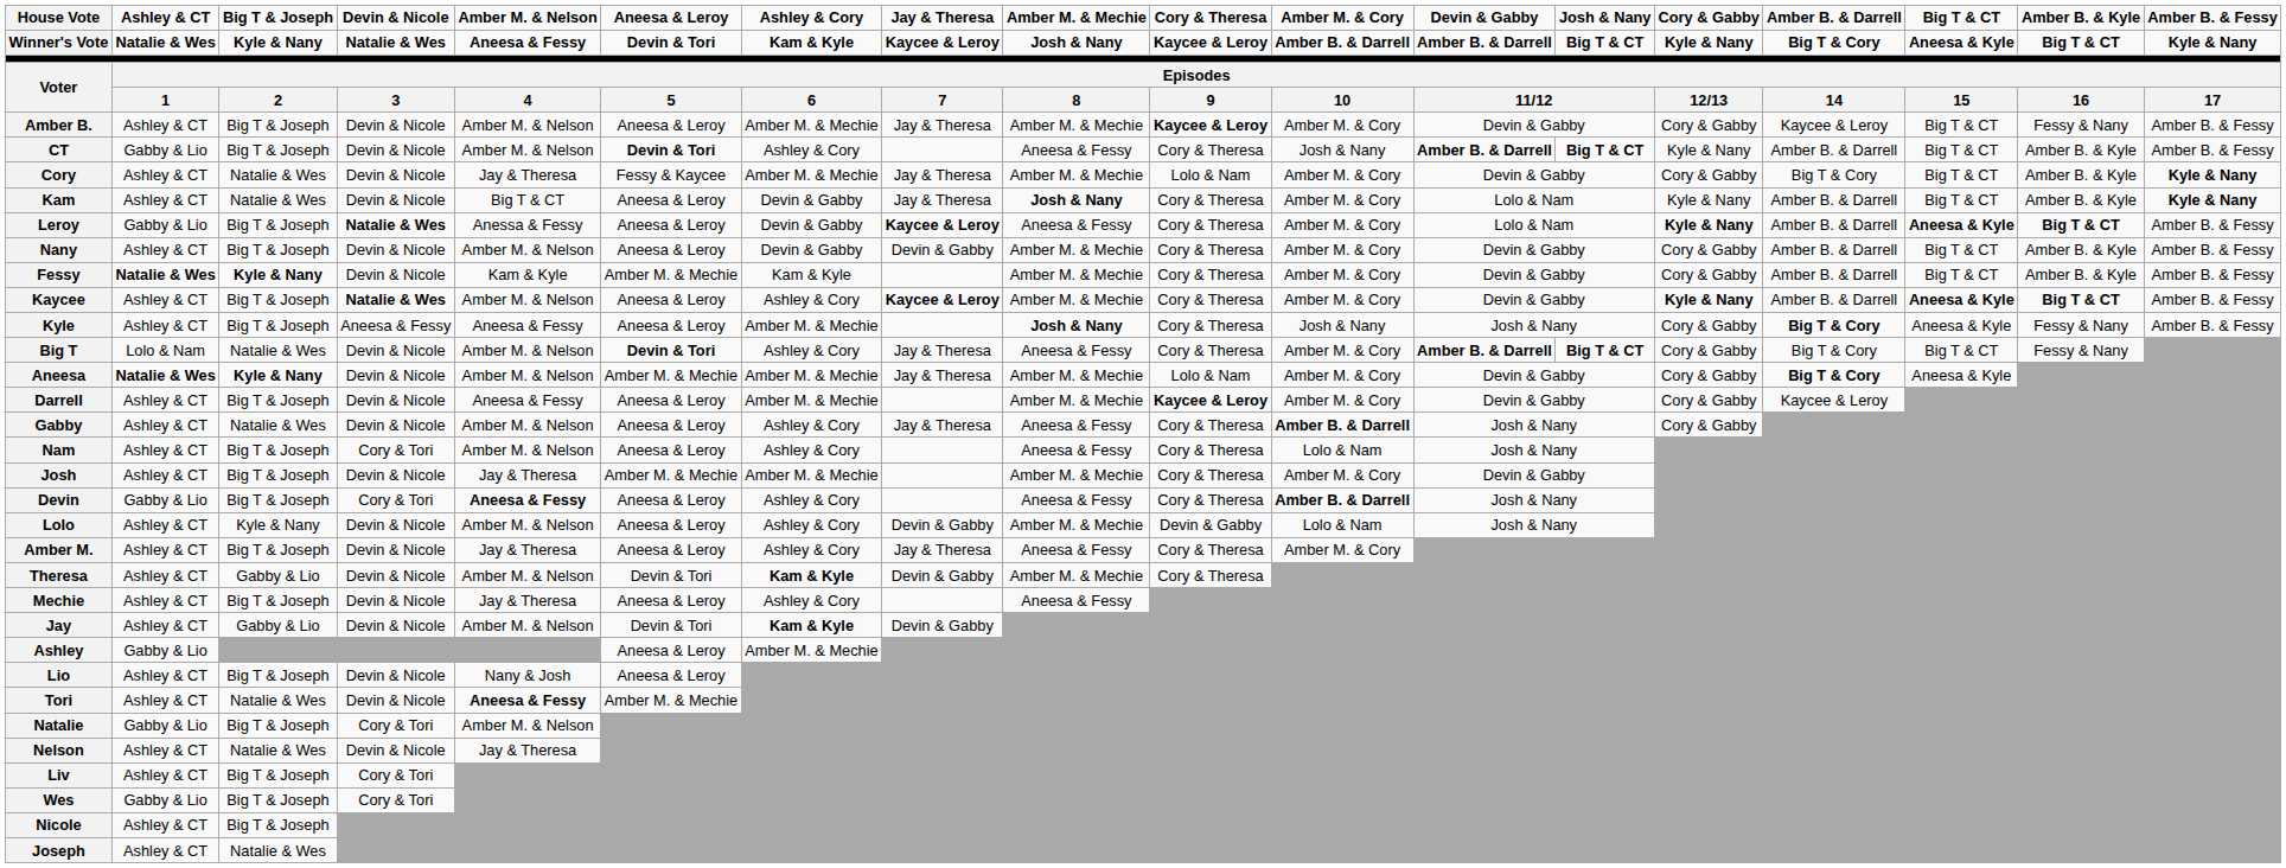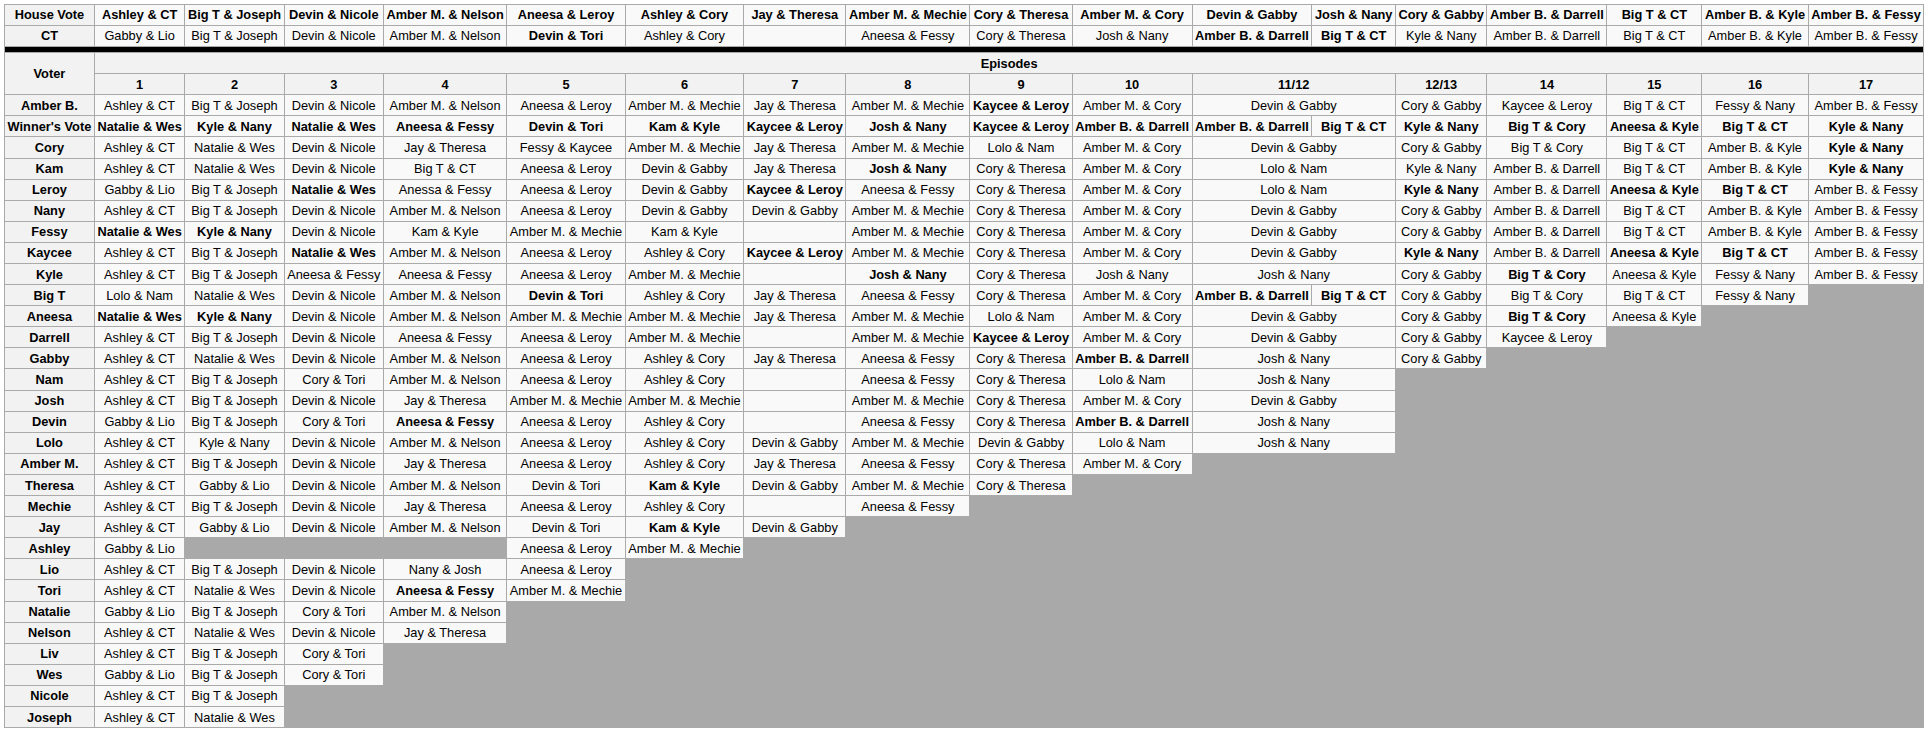 <table class="wikitable" style="text-align:center; font-size:80%; white-space:nowrap;">
 <tr>
 <th>House Vote</th>
 <td><strong>Ashley & CT</strong><br></td>
 <td><strong>Big T & Joseph</strong><br></td>
 <td><strong>Devin & Nicole</strong><br></td>
 <td><strong>Amber M. & Nelson</strong> <br></td>
 <td><strong>Aneesa & Leroy</strong> <br></td>
 <td><strong>Ashley & Cory</strong> <br></td>
 <td><strong>Jay & Theresa</strong> <br></td>
 <td><strong>Amber M. & Mechie</strong><br></td>
 <td><strong>Cory & Theresa</strong><br></td>
 <td><strong>Amber M. & Cory</strong><br></td>
 <td><strong>Devin & Gabby</strong><br></td>
 <td><strong>Josh & Nany</strong><br></td>
 <td><strong>Cory & Gabby</strong><br></td>
 <td><strong>Amber B. & Darrell</strong><br></td>
 <td><strong>Big T & CT</strong><br></td>
 <td><strong>Amber B. & Kyle</strong><br></td>
 <td><strong>Amber B. & Fessy</strong><br></td>
 </tr>
 <tr>
-<th>Winner's Vote</th>
-<td><strong>Natalie & Wes</strong><br></td>
-<td><strong>Kyle & Nany</strong><br></td>
-<td><strong>Natalie & Wes</strong><br></td>
-<td><strong>Aneesa & Fessy</strong><br></td>
-<td><strong>Devin & Tori</strong><br></td>
-<td><strong>Kam & Kyle</strong><br></td>
-<td><strong>Kaycee & Leroy</strong><br></td>
-<td><strong>Josh & Nany</strong><br></td>
-<td><strong>Kaycee & Leroy</strong><br></td>
-<td><strong>Amber B. & Darrell</strong><br></td>
-<td><strong>Amber B. & Darrell</strong><br></td>
-<td><strong>Big T & CT</strong><br></td>
-<td><strong>Kyle & Nany</strong><br></td>
-<td><strong>Big T & Cory</strong><br></td>
-<td><strong>Aneesa & Kyle</strong><br></td>
-<td><strong>Big T & CT</strong><br></td>
-<td><strong>Kyle & Nany</strong><br></td>
+<th>CT</th>
+<td>Gabby & Lio</td>
+<td>Big T & Joseph</td>
+<td>Devin & Nicole</td>
+<td>Amber M. & Nelson</td>
+<td><strong>Devin & Tori</strong></td>
+<td>Ashley & Cory</td>
+<td></td>
+<td>Aneesa & Fessy</td>
+<td>Cory & Theresa</td>
+<td>Josh & Nany</td>
+<td><strong>Amber B. & Darrell</strong></td>
+<td><strong>Big T & CT</strong></td>
+<td>Kyle & Nany</td>
+<td>Amber B. & Darrell</td>
+<td>Big T & CT</td>
+<td>Amber B. & Kyle</td>
+<td>Amber B. & Fessy</td>
 </tr>
 <tr>
 <th colspan="18" style="background:black"></th>
 </tr>
 <tr>
 <th rowspan=2>Voter</th>
 <th colspan="17">Episodes</th>
 </tr>
 <tr>
 <th>1</th>
 <th>2</th>
 <th>3</th>
 <th>4</th>
 <th>5</th>
 <th>6</th>
 <th>7</th>
 <th>8</th>
 <th>9</th>
 <th>10</th>
 <th colspan=2>11/12</th>
 <th>12/13</th>
 <th>14</th>
 <th>15</th>
 <th>16</th>
 <th>17</th>
 </tr>
 <tr>
 <th>Amber B.</th>
 <td>Ashley & CT</td>
 <td>Big T & Joseph</td>
 <td>Devin & Nicole</td>
 <td>Amber M. & Nelson</td>
 <td>Aneesa & Leroy</td>
 <td>Amber M. & Mechie</td>
 <td>Jay & Theresa</td>
 <td>Amber M. & Mechie</td>
 <td><strong>Kaycee & Leroy</strong></td>
 <td>Amber M. & Cory</td>
 <td colspan=2>Devin & Gabby</td>
 <td>Cory & Gabby</td>
 <td>Kaycee & Leroy</td>
 <td>Big T & CT</td>
 <td>Fessy & Nany</td>
 <td>Amber B. & Fessy</td>
 </tr>
 <tr>
-<th>CT</th>
-<td>Gabby & Lio</td>
-<td>Big T & Joseph</td>
-<td>Devin & Nicole</td>
-<td>Amber M. & Nelson</td>
-<td><strong>Devin & Tori</strong></td>
-<td>Ashley & Cory</td>
-<td></td>
-<td>Aneesa & Fessy</td>
-<td>Cory & Theresa</td>
-<td>Josh & Nany</td>
-<td><strong>Amber B. & Darrell</strong></td>
-<td><strong>Big T & CT</strong></td>
-<td>Kyle & Nany</td>
-<td>Amber B. & Darrell</td>
-<td>Big T & CT</td>
-<td>Amber B. & Kyle</td>
-<td>Amber B. & Fessy</td>
+<th>Winner's Vote</th>
+<td><strong>Natalie & Wes</strong><br></td>
+<td><strong>Kyle & Nany</strong><br></td>
+<td><strong>Natalie & Wes</strong><br></td>
+<td><strong>Aneesa & Fessy</strong><br></td>
+<td><strong>Devin & Tori</strong><br></td>
+<td><strong>Kam & Kyle</strong><br></td>
+<td><strong>Kaycee & Leroy</strong><br></td>
+<td><strong>Josh & Nany</strong><br></td>
+<td><strong>Kaycee & Leroy</strong><br></td>
+<td><strong>Amber B. & Darrell</strong><br></td>
+<td><strong>Amber B. & Darrell</strong><br></td>
+<td><strong>Big T & CT</strong><br></td>
+<td><strong>Kyle & Nany</strong><br></td>
+<td><strong>Big T & Cory</strong><br></td>
+<td><strong>Aneesa & Kyle</strong><br></td>
+<td><strong>Big T & CT</strong><br></td>
+<td><strong>Kyle & Nany</strong><br></td>
 </tr>
 <tr>
 <th>Cory</th>
 <td>Ashley & CT</td>
 <td>Natalie & Wes</td>
 <td>Devin & Nicole</td>
 <td>Jay & Theresa</td>
 <td>Fessy & Kaycee</td>
 <td>Amber M. & Mechie</td>
 <td>Jay & Theresa</td>
 <td>Amber M. & Mechie</td>
 <td>Lolo & Nam</td>
 <td>Amber M. & Cory</td>
 <td colspan=2>Devin & Gabby</td>
 <td>Cory & Gabby</td>
 <td>Big T & Cory</td>
 <td>Big T & CT</td>
 <td>Amber B. & Kyle</td>
 <td><strong>Kyle & Nany</strong></td>
 </tr>
 <tr>
 <th>Kam</th>
 <td>Ashley & CT</td>
 <td>Natalie & Wes</td>
 <td>Devin & Nicole</td>
 <td>Big T & CT</td>
 <td>Aneesa & Leroy</td>
 <td>Devin & Gabby</td>
 <td>Jay & Theresa</td>
 <td><strong>Josh & Nany</strong></td>
 <td>Cory & Theresa</td>
 <td>Amber M. & Cory</td>
 <td colspan="2">Lolo & Nam</td>
 <td>Kyle & Nany</td>
 <td>Amber B. & Darrell</td>
 <td>Big T & CT</td>
 <td>Amber B. & Kyle</td>
 <td><strong>Kyle & Nany</strong></td>
 </tr>
 <tr>
 <th>Leroy</th>
 <td>Gabby & Lio</td>
 <td>Big T & Joseph</td>
 <td><strong>Natalie & Wes</strong></td>
 <td>Anessa & Fessy</td>
 <td>Aneesa & Leroy</td>
 <td>Devin & Gabby</td>
 <td><strong>Kaycee & Leroy</strong></td>
 <td>Aneesa & Fessy</td>
 <td>Cory & Theresa</td>
 <td>Amber M. & Cory</td>
 <td colspan="2">Lolo & Nam</td>
 <td><strong>Kyle & Nany</strong></td>
 <td>Amber B. & Darrell</td>
 <td><strong>Aneesa & Kyle</strong></td>
 <td><strong>Big T & CT</strong></td>
 <td>Amber B. & Fessy</td>
 </tr>
 <tr>
 <th>Nany</th>
 <td>Ashley & CT</td>
 <td>Big T & Joseph</td>
 <td>Devin & Nicole</td>
 <td>Amber M. & Nelson</td>
 <td>Aneesa & Leroy</td>
 <td>Devin & Gabby</td>
 <td>Devin & Gabby</td>
 <td>Amber M. & Mechie</td>
 <td>Cory & Theresa</td>
 <td>Amber M. & Cory</td>
 <td colspan="2">Devin & Gabby</td>
 <td>Cory & Gabby</td>
 <td>Amber B. & Darrell</td>
 <td>Big T & CT</td>
 <td>Amber B. & Kyle</td>
 <td>Amber B. & Fessy</td>
 </tr>
 <tr>
 <th>Fessy</th>
 <td><strong>Natalie & Wes</strong></td>
 <td><strong>Kyle & Nany</strong></td>
 <td>Devin & Nicole</td>
 <td>Kam & Kyle</td>
 <td>Amber M. & Mechie</td>
 <td>Kam & Kyle</td>
 <td></td>
 <td>Amber M. & Mechie</td>
 <td>Cory & Theresa</td>
 <td>Amber M. & Cory</td>
 <td colspan=2>Devin & Gabby</td>
 <td>Cory & Gabby</td>
 <td>Amber B. & Darrell</td>
 <td>Big T & CT</td>
 <td>Amber B. & Kyle</td>
 <td>Amber B. & Fessy</td>
 </tr>
 <tr>
 <th>Kaycee</th>
 <td>Ashley & CT</td>
 <td>Big T & Joseph</td>
 <td><strong>Natalie & Wes</strong></td>
 <td>Amber M. & Nelson</td>
 <td>Aneesa & Leroy</td>
 <td>Ashley & Cory</td>
 <td><strong>Kaycee & Leroy</strong></td>
 <td>Amber M. & Mechie</td>
 <td>Cory & Theresa</td>
 <td>Amber M. & Cory</td>
 <td colspan="2">Devin & Gabby</td>
 <td><strong>Kyle & Nany</strong></td>
 <td>Amber B. & Darrell</td>
 <td><strong>Aneesa & Kyle</strong></td>
 <td><strong>Big T & CT</strong></td>
 <td>Amber B. & Fessy</td>
 </tr>
 <tr>
 <th>Kyle</th>
 <td>Ashley & CT</td>
 <td>Big T & Joseph</td>
 <td>Aneesa & Fessy</td>
 <td>Aneesa & Fessy</td>
 <td>Aneesa & Leroy</td>
 <td>Amber M. & Mechie</td>
 <td></td>
 <td><strong>Josh & Nany</strong></td>
 <td>Cory & Theresa</td>
 <td>Josh & Nany</td>
 <td colspan=2>Josh & Nany</td>
 <td>Cory & Gabby</td>
 <td><strong>Big T & Cory</strong></td>
 <td>Aneesa & Kyle</td>
 <td>Fessy & Nany</td>
 <td>Amber B. & Fessy</td>
 </tr>
 <tr>
 <th>Big T</th>
 <td>Lolo & Nam</td>
 <td>Natalie & Wes</td>
 <td>Devin & Nicole</td>
 <td>Amber M. & Nelson</td>
 <td><strong>Devin & Tori</strong></td>
 <td>Ashley & Cory</td>
 <td>Jay & Theresa</td>
 <td>Aneesa & Fessy</td>
 <td>Cory & Theresa</td>
 <td>Amber M. & Cory</td>
 <td><strong>Amber B. & Darrell</strong></td>
 <td><strong>Big T & CT</strong></td>
 <td>Cory & Gabby</td>
 <td>Big T & Cory</td>
 <td>Big T & CT</td>
 <td>Fessy & Nany</td>
 <td style="background:darkgrey;" colspan="1"></td>
 </tr>
 <tr>
 <th>Aneesa</th>
 <td><strong>Natalie & Wes</strong></td>
 <td><strong>Kyle & Nany</strong></td>
 <td>Devin & Nicole</td>
 <td>Amber M. & Nelson</td>
 <td>Amber M. & Mechie</td>
 <td>Amber M. & Mechie</td>
 <td>Jay & Theresa</td>
 <td>Amber M. & Mechie</td>
 <td>Lolo & Nam</td>
 <td>Amber M. & Cory</td>
 <td colspan=2>Devin & Gabby</td>
 <td>Cory & Gabby</td>
 <td><strong>Big T & Cory</strong></td>
 <td>Aneesa & Kyle</td>
 <td style="background:darkgrey;" colspan="2"></td>
 </tr>
 <tr>
 <th>Darrell</th>
 <td>Ashley & CT</td>
 <td>Big T & Joseph</td>
 <td>Devin & Nicole</td>
 <td>Aneesa & Fessy</td>
 <td>Aneesa & Leroy</td>
 <td>Amber M. & Mechie</td>
 <td></td>
 <td>Amber M. & Mechie</td>
 <td><strong>Kaycee & Leroy</strong></td>
 <td>Amber M. & Cory</td>
 <td colspan=2>Devin & Gabby</td>
 <td>Cory & Gabby</td>
 <td>Kaycee & Leroy</td>
 <td style="background:darkgrey;" colspan="3"></td>
 </tr>
 <tr>
 <th>Gabby</th>
 <td>Ashley & CT</td>
 <td>Natalie & Wes</td>
 <td>Devin & Nicole</td>
 <td>Amber M. & Nelson</td>
 <td>Aneesa & Leroy</td>
 <td>Ashley & Cory</td>
 <td>Jay & Theresa</td>
 <td>Aneesa & Fessy</td>
 <td>Cory & Theresa</td>
 <td><strong>Amber B. & Darrell</strong></td>
 <td colspan=2>Josh & Nany</td>
 <td>Cory & Gabby</td>
 <td style="background:darkgrey;" colspan="4"></td>
 </tr>
 <tr>
 <th>Nam</th>
 <td>Ashley & CT</td>
 <td>Big T & Joseph</td>
 <td>Cory & Tori</td>
 <td>Amber M. & Nelson</td>
 <td>Aneesa & Leroy</td>
 <td>Ashley & Cory</td>
 <td></td>
 <td>Aneesa & Fessy</td>
 <td>Cory & Theresa</td>
 <td>Lolo & Nam</td>
 <td colspan=2>Josh & Nany</td>
 <td style="background:darkgrey;" colspan="5"></td>
 </tr>
 <tr>
 <th>Josh</th>
 <td>Ashley & CT</td>
 <td>Big T & Joseph</td>
 <td>Devin & Nicole</td>
 <td>Jay & Theresa</td>
 <td>Amber M. & Mechie</td>
 <td>Amber M. & Mechie</td>
 <td></td>
 <td>Amber M. & Mechie</td>
 <td>Cory & Theresa</td>
 <td>Amber M. & Cory</td>
 <td colspan=2>Devin & Gabby</td>
 <td style="background:darkgrey;" colspan="5"></td>
 </tr>
 <tr>
 <th>Devin</th>
 <td>Gabby & Lio</td>
 <td>Big T & Joseph</td>
 <td>Cory & Tori</td>
 <td><strong>Aneesa & Fessy</strong></td>
 <td>Aneesa & Leroy</td>
 <td>Ashley & Cory</td>
 <td></td>
 <td>Aneesa & Fessy</td>
 <td>Cory & Theresa</td>
 <td><strong>Amber B. & Darrell</strong></td>
 <td colspan=2>Josh & Nany</td>
 <td style="background:darkgrey;" colspan="5"></td>
 </tr>
 <tr>
 <th>Lolo</th>
 <td>Ashley & CT</td>
 <td>Kyle & Nany</td>
 <td>Devin & Nicole</td>
 <td>Amber M. & Nelson</td>
 <td>Aneesa & Leroy</td>
 <td>Ashley & Cory</td>
 <td>Devin & Gabby</td>
 <td>Amber M. & Mechie</td>
 <td>Devin & Gabby</td>
 <td>Lolo & Nam</td>
 <td colspan=2>Josh & Nany</td>
 <td colspan="5" style="background:darkgrey;"></td>
 </tr>
 <tr>
 <th>Amber M.</th>
 <td>Ashley & CT</td>
 <td>Big T & Joseph</td>
 <td>Devin & Nicole</td>
 <td>Jay & Theresa</td>
 <td>Aneesa & Leroy</td>
 <td>Ashley & Cory</td>
 <td>Jay & Theresa</td>
 <td>Aneesa & Fessy</td>
 <td>Cory & Theresa</td>
 <td>Amber M. & Cory</td>
 <td style="background:darkgrey;" colspan="7"></td>
 </tr>
 <tr>
 <th>Theresa</th>
 <td>Ashley & CT</td>
 <td>Gabby & Lio</td>
 <td>Devin & Nicole</td>
 <td>Amber M. & Nelson</td>
 <td>Devin & Tori</td>
 <td><strong>Kam & Kyle</strong></td>
 <td>Devin & Gabby</td>
 <td>Amber M. & Mechie</td>
 <td>Cory & Theresa</td>
 <td style="background:darkgrey;" colspan="8"></td>
 </tr>
 <tr>
 <th>Mechie</th>
 <td>Ashley & CT</td>
 <td>Big T & Joseph</td>
 <td>Devin & Nicole</td>
 <td>Jay & Theresa</td>
 <td>Aneesa & Leroy</td>
 <td>Ashley & Cory</td>
 <td></td>
 <td>Aneesa & Fessy</td>
 <td style="background:darkgrey;" colspan="9"></td>
 </tr>
 <tr>
 <th>Jay</th>
 <td>Ashley & CT</td>
 <td>Gabby & Lio</td>
 <td>Devin & Nicole</td>
 <td>Amber M. & Nelson</td>
 <td>Devin & Tori</td>
 <td><strong>Kam & Kyle</strong></td>
 <td>Devin & Gabby</td>
 <td style="background:darkgrey;" colspan="10"></td>
 </tr>
 <tr>
 <th>Ashley</th>
 <td>Gabby & Lio</td>
 <td style="background:darkgrey;" colspan="3"></td>
 <td>Aneesa & Leroy</td>
 <td>Amber M. & Mechie</td>
 <td style="background:darkgrey;" colspan="11"></td>
 </tr>
 <tr>
 <th>Lio</th>
 <td>Ashley & CT</td>
 <td>Big T & Joseph</td>
 <td>Devin & Nicole</td>
 <td>Nany & Josh</td>
 <td>Aneesa & Leroy</td>
 <td style="background:darkgrey;" colspan="12"></td>
 </tr>
 <tr>
 <th>Tori</th>
 <td>Ashley & CT</td>
 <td>Natalie & Wes</td>
 <td>Devin & Nicole</td>
 <td><strong>Aneesa & Fessy</strong></td>
 <td>Amber M. & Mechie</td>
 <td style="background:darkgrey;" colspan="12"></td>
 </tr>
 <tr>
 <th>Natalie</th>
 <td>Gabby & Lio</td>
 <td>Big T & Joseph</td>
 <td>Cory & Tori</td>
 <td>Amber M. & Nelson</td>
 <td colspan="13" style="background:darkgrey;"></td>
 </tr>
 <tr>
 <th>Nelson</th>
 <td>Ashley & CT</td>
 <td>Natalie & Wes</td>
 <td>Devin & Nicole</td>
 <td>Jay & Theresa</td>
 <td colspan="13" style="background:darkgrey;"></td>
 </tr>
 <tr>
 <th>Liv</th>
 <td>Ashley & CT</td>
 <td>Big T & Joseph</td>
 <td>Cory & Tori</td>
 <td style="background:darkgrey;" colspan="14"></td>
 </tr>
 <tr>
 <th>Wes</th>
 <td>Gabby & Lio</td>
 <td>Big T & Joseph</td>
 <td>Cory & Tori</td>
 <td style="background:darkgrey;" colspan="14"></td>
 </tr>
 <tr>
 <th>Nicole</th>
 <td>Ashley & CT</td>
 <td>Big T & Joseph</td>
 <td style="background:darkgrey;" colspan="15"></td>
 </tr>
 <tr>
 <th>Joseph</th>
 <td>Ashley & CT</td>
 <td>Natalie & Wes</td>
 <td style="background:darkgrey;" colspan="15"></td>
 </tr>
 </table>
